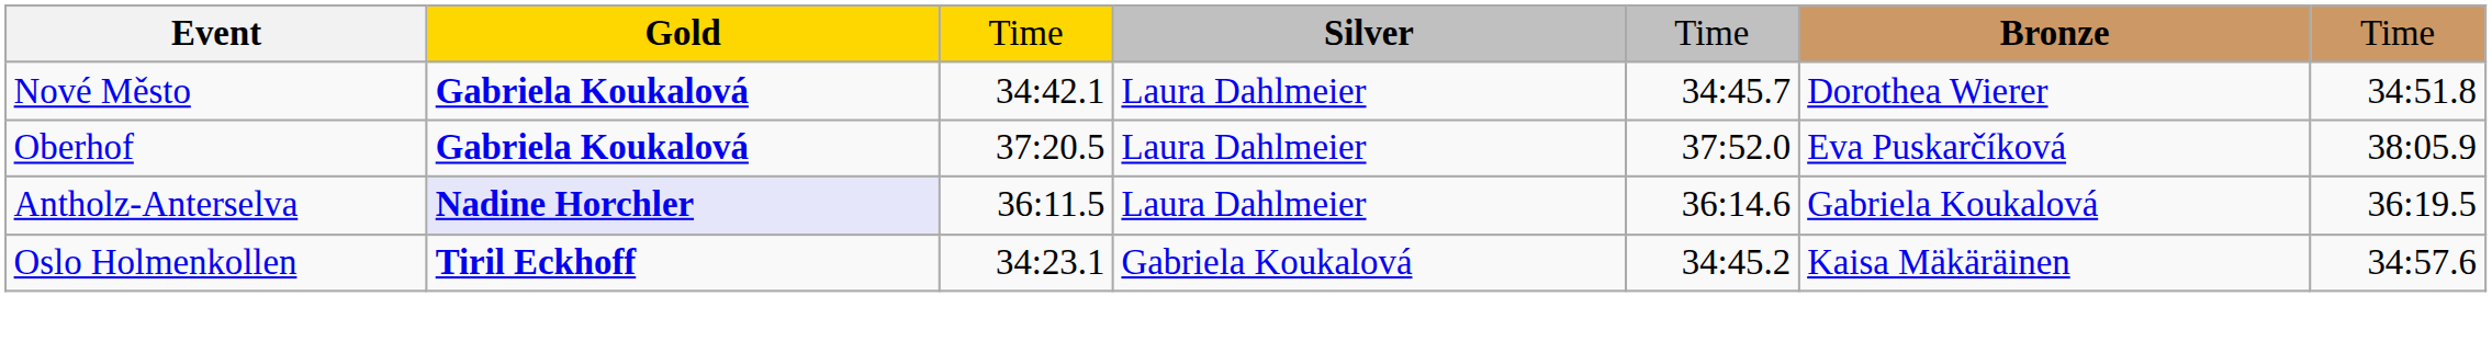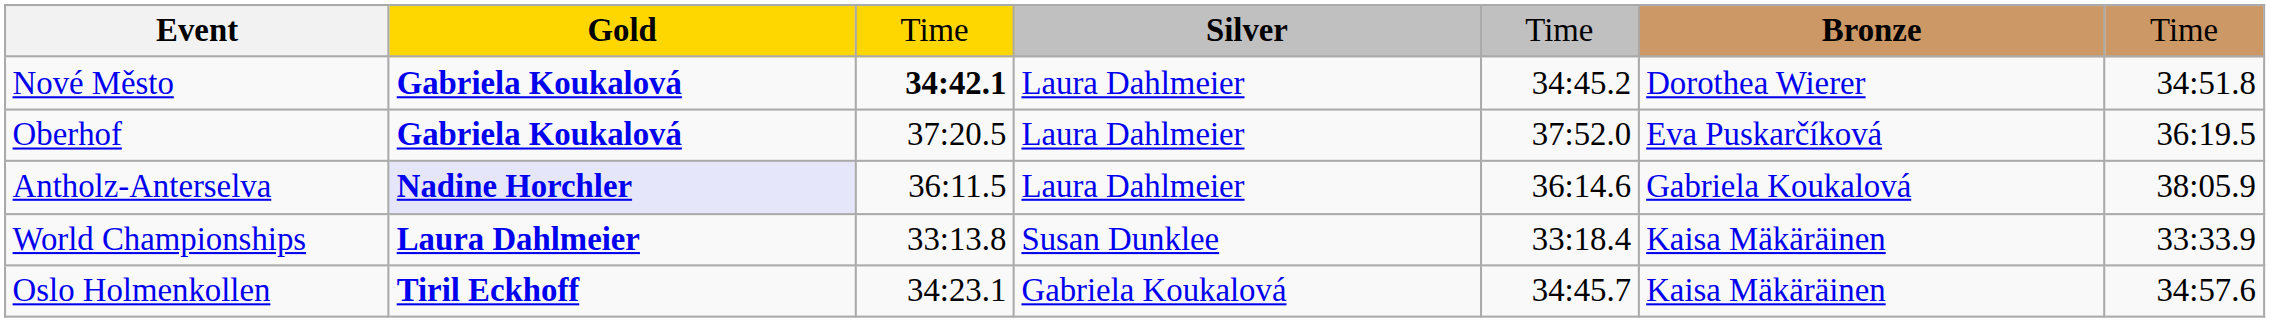 <table class="wikitable">
 <tr>
 <th width="180">Event</th>
 <th width="220" style="background:gold">Gold</th>
 <th width="70" style="background:gold;font-weight:normal">Time</th>
 <th width="220" style="background:silver">Silver</th>
 <th width="70" style="background:silver;font-weight:normal">Time</th>
 <th width="220" style="background:#CC9966">Bronze</th>
 <th width="70" style="background:#CC9966;font-weight:normal">Time</th>
 </tr>
 <tr>
 <td><a href='#'>Nové Město</a><br></td>
 <td><strong><a href='#'>Gabriela Koukalová</a></strong><br></td>
-<td align="right">34:42.1 <br> </td>
+<td align="right"><strong>34:42.1 <br> </strong></td>
 <td><a href='#'>Laura Dahlmeier</a><br></td>
-<td align="right">34:45.7 <br> </td>
+<td align="right">34:45.2 <br> </td>
 <td><a href='#'>Dorothea Wierer</a><br></td>
 <td align="right">34:51.8 <br> </td>
 </tr>
 <tr>
 <td><a href='#'>Oberhof</a><br></td>
 <td><strong><a href='#'>Gabriela Koukalová</a></strong><br></td>
 <td align="right">37:20.5 <br> </td>
 <td><a href='#'>Laura Dahlmeier</a><br></td>
 <td align="right">37:52.0 <br> </td>
 <td><a href='#'>Eva Puskarčíková</a><br></td>
-<td align="right">38:05.9 <br> </td>
+<td align="right">36:19.5 <br> </td>
 </tr>
 <tr>
 <td><a href='#'>Antholz-Anterselva</a><br></td>
 <td style="background: lavender;"><strong><a href='#'>Nadine Horchler</a></strong><br></td>
 <td align="right">36:11.5 <br> </td>
 <td><a href='#'>Laura Dahlmeier</a><br></td>
 <td align="right">36:14.6 <br> </td>
 <td><a href='#'>Gabriela Koukalová</a><br></td>
-<td align="right">36:19.5 <br> </td>
+<td align="right">38:05.9 <br> </td>
+</tr>
+<tr>
+<td><a href='#'>World Championships</a><br></td>
+<td><strong><a href='#'>Laura Dahlmeier</a></strong><br></td>
+<td align="right">33:13.8 <br> </td>
+<td><a href='#'>Susan Dunklee</a><br></td>
+<td align="right">33:18.4 <br> </td>
+<td><a href='#'>Kaisa Mäkäräinen</a><br></td>
+<td align="right">33:33.9 <br> </td>
 </tr>
 <tr>
 <td><a href='#'>Oslo Holmenkollen</a><br></td>
 <td><strong><a href='#'>Tiril Eckhoff</a></strong><br></td>
 <td align="right">34:23.1 <br> </td>
 <td><a href='#'>Gabriela Koukalová</a><br></td>
-<td align="right">34:45.2 <br> </td>
+<td align="right">34:45.7 <br> </td>
 <td><a href='#'>Kaisa Mäkäräinen</a><br></td>
 <td align="right">34:57.6 <br> </td>
 </tr>
 </table>
